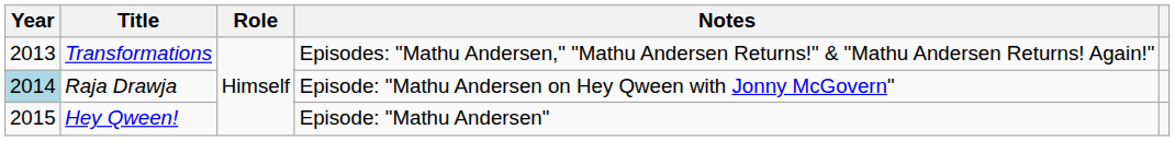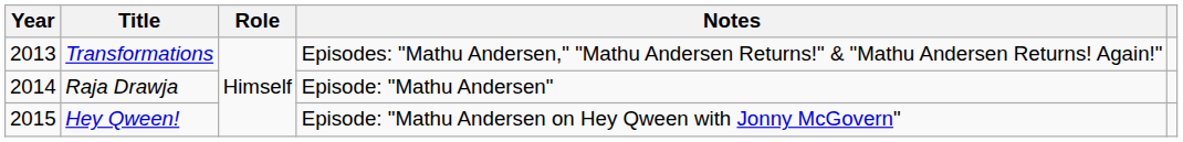 <table class="wikitable">
 <tr>
 <th>Year</th>
 <th>Title</th>
 <th>Role</th>
 <th>Notes</th>
 <th></th>
 </tr>
 <tr>
 <td>2013</td>
 <td><a href='#'><em>Transformations</em></a></td>
 <td rowspan="3">Himself</td>
 <td>Episodes: "Mathu Andersen," "Mathu Andersen Returns!" & "Mathu Andersen Returns! Again!"</td>
 <td></td>
 </tr>
 <tr>
-<td style="background: lightblue;">2014</td>
+<td>2014</td>
 <td><em>Raja Drawja</em></td>
-<td>Episode: "Mathu Andersen on Hey Qween with <a href='#'>Jonny McGovern</a>"</td>
+<td>Episode: "Mathu Andersen"</td>
 <td></td>
 </tr>
 <tr>
 <td>2015</td>
 <td><em><a href='#'>Hey Qween!</a></em></td>
-<td>Episode: "Mathu Andersen"</td>
+<td>Episode: "Mathu Andersen on Hey Qween with <a href='#'>Jonny McGovern</a>"</td>
 <td></td>
 </tr>
 </table>
